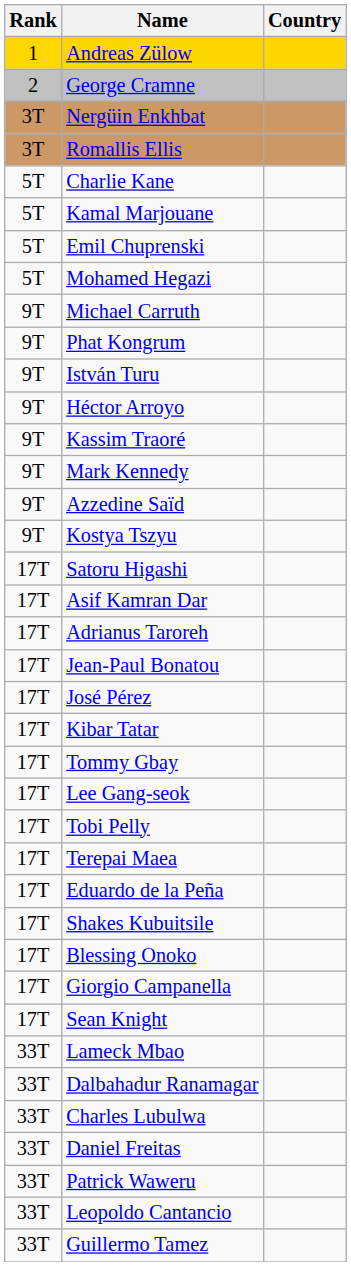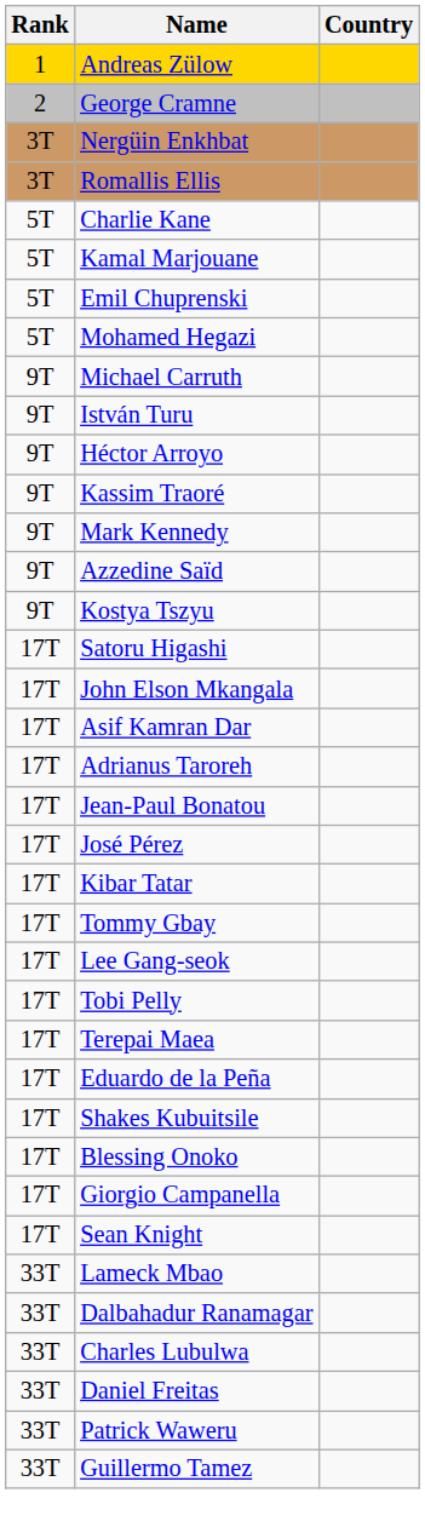 <table class="wikitable sortable" style="text-align:center">
 <tr>
 <th>Rank</th>
 <th>Name</th>
 <th>Country</th>
 </tr>
 <tr bgcolor=gold>
 <td>1</td>
 <td align="left"><a href='#'>Andreas Zülow</a></td>
 <td align="left"></td>
 </tr>
 <tr bgcolor=silver>
 <td>2</td>
 <td align="left"><a href='#'>George Cramne</a></td>
 <td align="left"></td>
 </tr>
 <tr bgcolor=#CC9966>
 <td>3T</td>
 <td align="left"><a href='#'>Nergüin Enkhbat</a></td>
 <td align="left"></td>
 </tr>
 <tr bgcolor=#CC9966>
 <td>3T</td>
 <td align="left"><a href='#'>Romallis Ellis</a></td>
 <td align="left"></td>
 </tr>
 <tr>
 <td>5T</td>
 <td align="left"><a href='#'>Charlie Kane</a></td>
 <td align="left"></td>
 </tr>
 <tr>
 <td>5T</td>
 <td align="left"><a href='#'>Kamal Marjouane</a></td>
 <td align="left"></td>
 </tr>
 <tr>
 <td>5T</td>
 <td align="left"><a href='#'>Emil Chuprenski</a></td>
 <td align="left"></td>
 </tr>
 <tr>
 <td>5T</td>
 <td align="left"><a href='#'>Mohamed Hegazi</a></td>
 <td align="left"></td>
 </tr>
 <tr>
 <td>9T</td>
 <td align="left"><a href='#'>Michael Carruth</a></td>
 <td align="left"></td>
 </tr>
 <tr>
 <td>9T</td>
-<td align="left"><a href='#'>Phat Kongrum</a></td>
-<td align="left"></td>
-</tr>
-<tr>
-<td>9T</td>
 <td align="left"><a href='#'>István Turu</a></td>
 <td align="left"></td>
 </tr>
 <tr>
 <td>9T</td>
 <td align="left"><a href='#'>Héctor Arroyo</a></td>
 <td align="left"></td>
 </tr>
 <tr>
 <td>9T</td>
 <td align="left"><a href='#'>Kassim Traoré</a></td>
 <td align="left"></td>
 </tr>
 <tr>
 <td>9T</td>
 <td align="left"><a href='#'>Mark Kennedy</a></td>
 <td align="left"></td>
 </tr>
 <tr>
 <td>9T</td>
 <td align="left"><a href='#'>Azzedine Saïd</a></td>
 <td align="left"></td>
 </tr>
 <tr>
 <td>9T</td>
 <td align="left"><a href='#'>Kostya Tszyu</a></td>
 <td align="left"></td>
 </tr>
 <tr>
 <td>17T</td>
 <td align="left"><a href='#'>Satoru Higashi</a></td>
+<td align="left"></td>
+</tr>
+<tr>
+<td>17T</td>
+<td align="left"><a href='#'>John Elson Mkangala</a></td>
 <td align="left"></td>
 </tr>
 <tr>
 <td>17T</td>
 <td align="left"><a href='#'>Asif Kamran Dar</a></td>
 <td align="left"></td>
 </tr>
 <tr>
 <td>17T</td>
 <td align="left"><a href='#'>Adrianus Taroreh</a></td>
 <td align="left"></td>
 </tr>
 <tr>
 <td>17T</td>
 <td align="left"><a href='#'>Jean-Paul Bonatou</a></td>
 <td align="left"></td>
 </tr>
 <tr>
 <td>17T</td>
 <td align="left"><a href='#'>José Pérez</a></td>
 <td align="left"></td>
 </tr>
 <tr>
 <td>17T</td>
 <td align="left"><a href='#'>Kibar Tatar</a></td>
 <td align="left"></td>
 </tr>
 <tr>
 <td>17T</td>
 <td align="left"><a href='#'>Tommy Gbay</a></td>
 <td align="left"></td>
 </tr>
 <tr>
 <td>17T</td>
 <td align="left"><a href='#'>Lee Gang-seok</a></td>
 <td align="left"></td>
 </tr>
 <tr>
 <td>17T</td>
 <td align="left"><a href='#'>Tobi Pelly</a></td>
 <td align="left"></td>
 </tr>
 <tr>
 <td>17T</td>
 <td align="left"><a href='#'>Terepai Maea</a></td>
 <td align="left"></td>
 </tr>
 <tr>
 <td>17T</td>
 <td align="left"><a href='#'>Eduardo de la Peña</a></td>
 <td align="left"></td>
 </tr>
 <tr>
 <td>17T</td>
 <td align="left"><a href='#'>Shakes Kubuitsile</a></td>
 <td align="left"></td>
 </tr>
 <tr>
 <td>17T</td>
 <td align="left"><a href='#'>Blessing Onoko</a></td>
 <td align="left"></td>
 </tr>
 <tr>
 <td>17T</td>
 <td align="left"><a href='#'>Giorgio Campanella</a></td>
 <td align="left"></td>
 </tr>
 <tr>
 <td>17T</td>
 <td align="left"><a href='#'>Sean Knight</a></td>
 <td align="left"></td>
 </tr>
 <tr>
 <td>33T</td>
 <td align="left"><a href='#'>Lameck Mbao</a></td>
 <td align="left"></td>
 </tr>
 <tr>
 <td>33T</td>
 <td align="left"><a href='#'>Dalbahadur Ranamagar</a></td>
 <td align="left"></td>
 </tr>
 <tr>
 <td>33T</td>
 <td align="left"><a href='#'>Charles Lubulwa</a></td>
 <td align="left"></td>
 </tr>
 <tr>
 <td>33T</td>
 <td align="left"><a href='#'>Daniel Freitas</a></td>
 <td align="left"></td>
 </tr>
 <tr>
 <td>33T</td>
 <td align="left"><a href='#'>Patrick Waweru</a></td>
 <td align="left"></td>
 </tr>
 <tr>
 <td>33T</td>
-<td align="left"><a href='#'>Leopoldo Cantancio</a></td>
-<td align="left"></td>
-</tr>
-<tr>
-<td>33T</td>
 <td align="left"><a href='#'>Guillermo Tamez</a></td>
 <td align="left"></td>
 </tr>
 </table>
